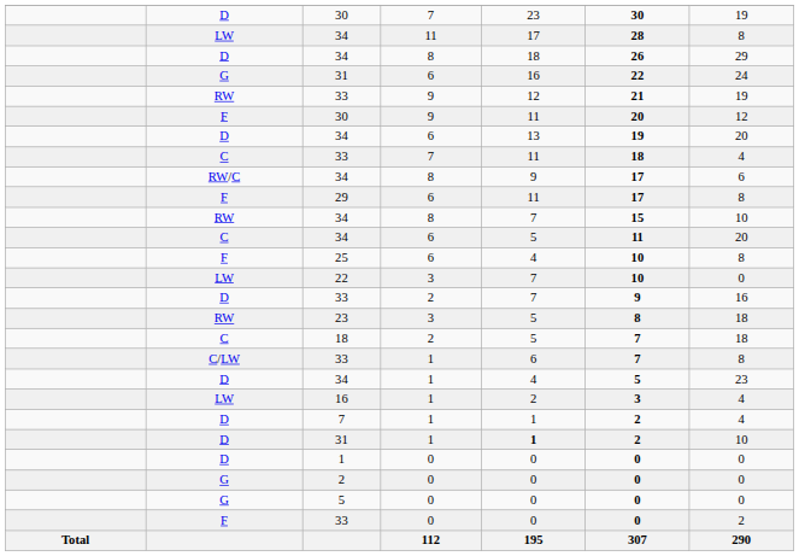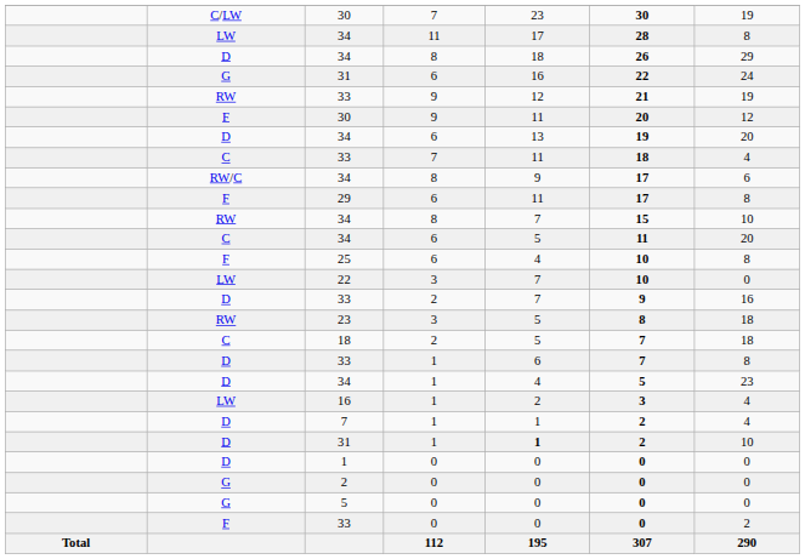 <table class="wikitable sortable" width ="50%">
 <tr align="center">
 </tr>
 <tr align="center" bgcolor="">
 <td></td>
-<td><a href='#'>D</a></td>
+<td><a href='#'>C</a>/<a href='#'>LW</a></td>
 <td>30</td>
 <td>7</td>
 <td>23</td>
 <td><strong>30</strong></td>
 <td>19</td>
 </tr>
 <tr align="center" bgcolor="f0f0f0">
 <td></td>
 <td><a href='#'>LW</a></td>
 <td>34</td>
 <td>11</td>
 <td>17</td>
 <td><strong>28</strong></td>
 <td>8</td>
 </tr>
 <tr align="center" bgcolor="">
 <td></td>
 <td><a href='#'>D</a></td>
 <td>34</td>
 <td>8</td>
 <td>18</td>
 <td><strong>26</strong></td>
 <td>29</td>
 </tr>
 <tr align="center" bgcolor="f0f0f0">
 <td></td>
 <td><a href='#'>G</a></td>
 <td>31</td>
 <td>6</td>
 <td>16</td>
 <td><strong>22</strong></td>
 <td>24</td>
 </tr>
 <tr align="center" bgcolor="">
 <td></td>
 <td><a href='#'>RW</a></td>
 <td>33</td>
 <td>9</td>
 <td>12</td>
 <td><strong>21</strong></td>
 <td>19</td>
 </tr>
 <tr align="center" bgcolor="f0f0f0">
 <td></td>
 <td><a href='#'>F</a></td>
 <td>30</td>
 <td>9</td>
 <td>11</td>
 <td><strong>20</strong></td>
 <td>12</td>
 </tr>
 <tr align="center" bgcolor="">
 <td></td>
 <td><a href='#'>D</a></td>
 <td>34</td>
 <td>6</td>
 <td>13</td>
 <td><strong>19</strong></td>
 <td>20</td>
 </tr>
 <tr align="center" bgcolor="f0f0f0">
 <td></td>
 <td><a href='#'>C</a></td>
 <td>33</td>
 <td>7</td>
 <td>11</td>
 <td><strong>18</strong></td>
 <td>4</td>
 </tr>
 <tr align="center" bgcolor="">
 <td></td>
 <td><a href='#'>RW</a>/<a href='#'>C</a></td>
 <td>34</td>
 <td>8</td>
 <td>9</td>
 <td><strong>17</strong></td>
 <td>6</td>
 </tr>
 <tr align="center" bgcolor="f0f0f0">
 <td></td>
 <td><a href='#'>F</a></td>
 <td>29</td>
 <td>6</td>
 <td>11</td>
 <td><strong>17</strong></td>
 <td>8</td>
 </tr>
 <tr align="center" bgcolor="">
 <td></td>
 <td><a href='#'>RW</a></td>
 <td>34</td>
 <td>8</td>
 <td>7</td>
 <td><strong>15</strong></td>
 <td>10</td>
 </tr>
 <tr align="center" bgcolor="f0f0f0">
 <td></td>
 <td><a href='#'>C</a></td>
 <td>34</td>
 <td>6</td>
 <td>5</td>
 <td><strong>11</strong></td>
 <td>20</td>
 </tr>
 <tr align="center" bgcolor="">
 <td></td>
 <td><a href='#'>F</a></td>
 <td>25</td>
 <td>6</td>
 <td>4</td>
 <td><strong>10</strong></td>
 <td>8</td>
 </tr>
 <tr align="center" bgcolor="f0f0f0">
 <td></td>
 <td><a href='#'>LW</a></td>
 <td>22</td>
 <td>3</td>
 <td>7</td>
 <td><strong>10</strong></td>
 <td>0</td>
 </tr>
 <tr align="center" bgcolor="">
 <td></td>
 <td><a href='#'>D</a></td>
 <td>33</td>
 <td>2</td>
 <td>7</td>
 <td><strong>9</strong></td>
 <td>16</td>
 </tr>
 <tr align="center" bgcolor="f0f0f0">
 <td></td>
 <td><a href='#'>RW</a></td>
 <td>23</td>
 <td>3</td>
 <td>5</td>
 <td><strong>8</strong></td>
 <td>18</td>
 </tr>
 <tr align="center" bgcolor="">
 <td></td>
 <td><a href='#'>C</a></td>
 <td>18</td>
 <td>2</td>
 <td>5</td>
 <td><strong>7</strong></td>
 <td>18</td>
 </tr>
 <tr align="center" bgcolor="f0f0f0">
 <td></td>
-<td><a href='#'>C</a>/<a href='#'>LW</a></td>
+<td><a href='#'>D</a></td>
 <td>33</td>
 <td>1</td>
 <td>6</td>
 <td><strong>7</strong></td>
 <td>8</td>
 </tr>
 <tr align="center" bgcolor="">
 <td></td>
 <td><a href='#'>D</a></td>
 <td>34</td>
 <td>1</td>
 <td>4</td>
 <td><strong>5</strong></td>
 <td>23</td>
 </tr>
 <tr align="center" bgcolor="f0f0f0">
 <td></td>
 <td><a href='#'>LW</a></td>
 <td>16</td>
 <td>1</td>
 <td>2</td>
 <td><strong>3</strong></td>
 <td>4</td>
 </tr>
 <tr align="center" bgcolor="">
 <td></td>
 <td><a href='#'>D</a></td>
 <td>7</td>
 <td>1</td>
 <td>1</td>
 <td><strong>2</strong></td>
 <td>4</td>
 </tr>
 <tr align="center" bgcolor="f0f0f0">
 <td></td>
 <td><a href='#'>D</a></td>
 <td>31</td>
 <td>1</td>
 <td><strong>1</strong></td>
 <td><strong>2</strong></td>
 <td>10</td>
 </tr>
 <tr align="center" bgcolor="">
 <td></td>
 <td><a href='#'>D</a></td>
 <td>1</td>
 <td>0</td>
 <td>0</td>
 <td><strong>0</strong></td>
 <td>0</td>
 </tr>
 <tr align="center" bgcolor="f0f0f0">
 <td></td>
 <td><a href='#'>G</a></td>
 <td>2</td>
 <td>0</td>
 <td>0</td>
 <td><strong>0</strong></td>
 <td>0</td>
 </tr>
 <tr align="center" bgcolor="">
 <td></td>
 <td><a href='#'>G</a></td>
 <td>5</td>
 <td>0</td>
 <td>0</td>
 <td><strong>0</strong></td>
 <td>0</td>
 </tr>
 <tr align="center" bgcolor="f0f0f0">
 <td></td>
 <td><a href='#'>F</a></td>
 <td>33</td>
 <td>0</td>
 <td>0</td>
 <td><strong>0</strong></td>
 <td>2</td>
 </tr>
 <tr>
 <th>Total</th>
 <th></th>
 <th></th>
 <th>112</th>
 <th>195</th>
 <th>307</th>
 <th>290</th>
 </tr>
 </table>
